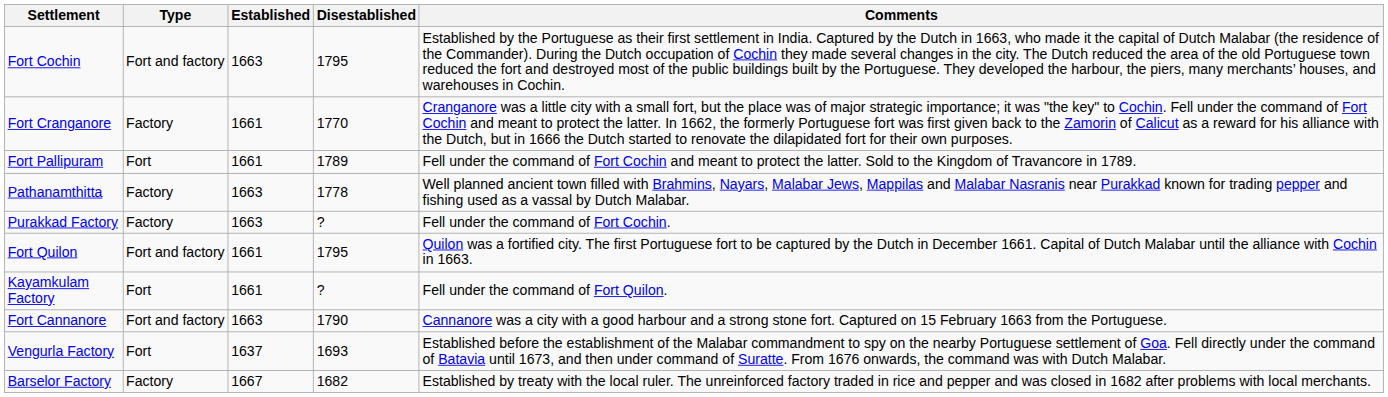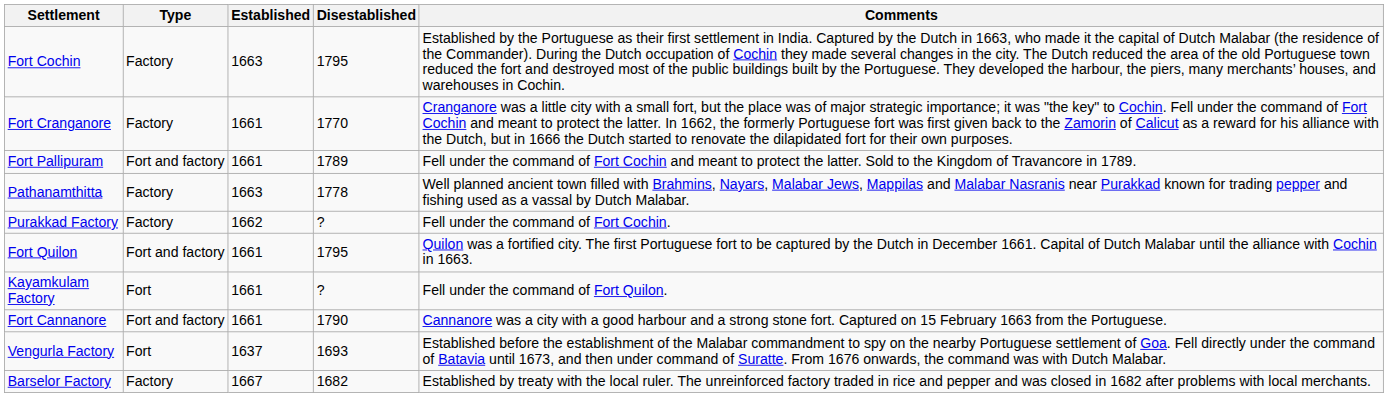 <table class="wikitable sortable">
 <tr>
 <th>Settlement</th>
 <th>Type</th>
 <th>Established</th>
 <th>Disestablished</th>
 <th>Comments</th>
 </tr>
 <tr -->
 <td><a href='#'>Fort Cochin</a></td>
-<td>Fort and factory</td>
+<td>Factory</td>
 <td>1663</td>
 <td>1795</td>
 <td>Established by the Portuguese as their first settlement in India. Captured by the Dutch in 1663, who made it the capital of Dutch Malabar (the residence of the Commander). During the Dutch occupation of <a href='#'>Cochin</a> they made several changes in the city. The Dutch reduced the area of the old Portuguese town reduced the fort and destroyed most of the public buildings built by the Portuguese. They developed the harbour, the piers, many merchants’ houses, and warehouses in Cochin.</td>
 </tr>
 <tr -->
 <td><a href='#'>Fort Cranganore</a></td>
 <td>Factory</td>
 <td>1661</td>
 <td>1770</td>
 <td><a href='#'>Cranganore</a> was a little city with a small fort, but the place was of major strategic importance; it was "the key" to <a href='#'>Cochin</a>. Fell under the command of <a href='#'>Fort Cochin</a> and meant to protect the latter. In 1662, the formerly Portuguese fort was first given back to the <a href='#'>Zamorin</a> of <a href='#'>Calicut</a> as a reward for his alliance with the Dutch, but in 1666 the Dutch started to renovate the dilapidated fort for their own purposes.</td>
 </tr>
 <tr -->
 <td><a href='#'>Fort Pallipuram</a></td>
-<td>Fort</td>
+<td>Fort and factory</td>
 <td>1661</td>
 <td>1789</td>
 <td>Fell under the command of <a href='#'>Fort Cochin</a> and meant to protect the latter. Sold to the Kingdom of Travancore in 1789.</td>
 </tr>
 <tr -->
 <td><a href='#'>Pathanamthitta</a></td>
 <td>Factory</td>
 <td>1663</td>
 <td>1778</td>
 <td>Well planned ancient town filled with <a href='#'>Brahmins</a>, <a href='#'>Nayars</a>, <a href='#'>Malabar Jews</a>, <a href='#'>Mappilas</a> and <a href='#'>Malabar Nasranis</a> near <a href='#'>Purakkad</a> known for trading <a href='#'>pepper</a> and fishing used as a vassal by Dutch Malabar.</td>
 </tr>
 <tr -->
 <td><a href='#'>Purakkad Factory</a></td>
 <td>Factory</td>
-<td>1663</td>
+<td>1662</td>
 <td>?</td>
 <td>Fell under the command of <a href='#'>Fort Cochin</a>.</td>
 </tr>
 <tr -->
 <td><a href='#'>Fort Quilon</a></td>
 <td>Fort and factory</td>
 <td>1661</td>
 <td>1795</td>
 <td><a href='#'>Quilon</a> was a fortified city. The first Portuguese fort to be captured by the Dutch in December 1661. Capital of Dutch Malabar until the alliance with <a href='#'>Cochin</a> in 1663.</td>
 </tr>
 <tr -->
 <td><a href='#'>Kayamkulam Factory</a></td>
 <td>Fort</td>
 <td>1661</td>
 <td>?</td>
 <td>Fell under the command of <a href='#'>Fort Quilon</a>.</td>
 </tr>
 <tr -->
 <td><a href='#'>Fort Cannanore</a></td>
 <td>Fort and factory</td>
-<td>1663</td>
+<td>1661</td>
 <td>1790</td>
 <td><a href='#'>Cannanore</a> was a city with a good harbour and a strong stone fort. Captured on 15 February 1663 from the Portuguese.</td>
 </tr>
 <tr -->
 <td><a href='#'>Vengurla Factory</a></td>
 <td>Fort</td>
 <td>1637</td>
 <td>1693</td>
 <td>Established before the establishment of the Malabar commandment to spy on the nearby Portuguese settlement of <a href='#'>Goa</a>. Fell directly under the command of <a href='#'>Batavia</a> until 1673, and then under command of <a href='#'>Suratte</a>. From 1676 onwards, the command was with Dutch Malabar.</td>
 </tr>
 <tr -->
 <td><a href='#'>Barselor Factory</a></td>
 <td>Factory</td>
 <td>1667</td>
 <td>1682</td>
 <td>Established by treaty with the local ruler. The unreinforced factory traded in rice and pepper and was closed in 1682 after problems with local merchants.</td>
 </tr>
 </table>
